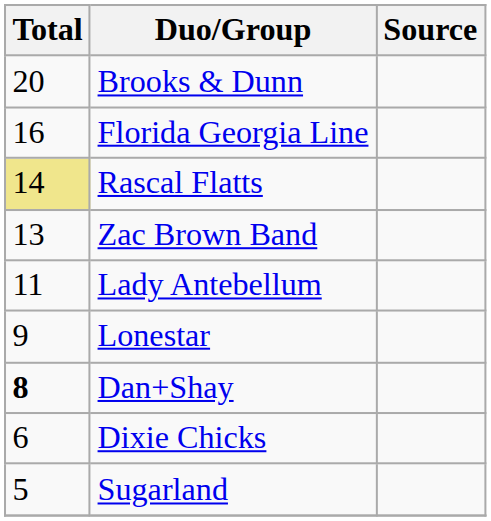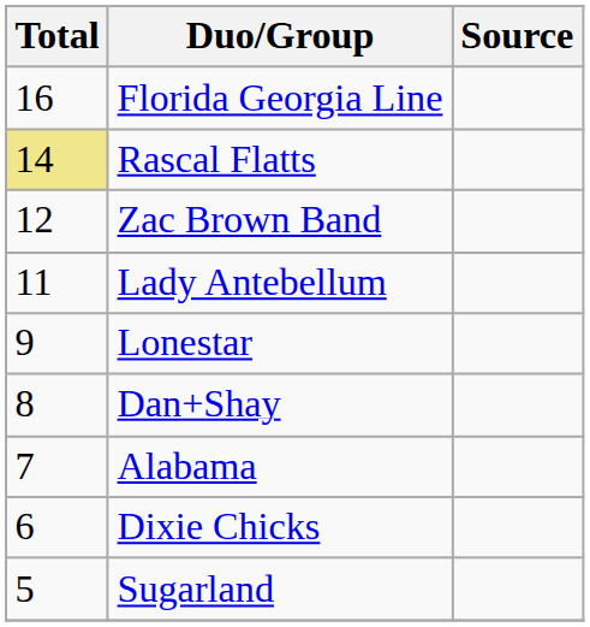 <table class="wikitable">
 <tr>
 <th>Total</th>
 <th>Duo/Group</th>
 <th>Source</th>
-</tr>
-<tr>
-<td>20</td>
-<td><a href='#'>Brooks & Dunn</a></td>
-<td></td>
 </tr>
 <tr>
 <td>16</td>
 <td><a href='#'>Florida Georgia Line</a></td>
 <td></td>
 </tr>
 <tr>
 <td style="background: khaki;">14</td>
 <td><a href='#'>Rascal Flatts</a></td>
 <td></td>
 </tr>
 <tr>
-<td>13</td>
+<td>12</td>
 <td><a href='#'>Zac Brown Band</a></td>
 <td></td>
 </tr>
 <tr>
 <td>11</td>
 <td><a href='#'>Lady Antebellum</a></td>
 <td></td>
 </tr>
 <tr>
 <td>9</td>
 <td><a href='#'>Lonestar</a></td>
 <td></td>
 </tr>
 <tr>
-<td><strong>8</strong></td>
+<td>8</td>
 <td><a href='#'>Dan+Shay</a></td>
+<td></td>
+</tr>
+<tr>
+<td>7</td>
+<td><a href='#'>Alabama</a></td>
 <td></td>
 </tr>
 <tr>
 <td>6</td>
 <td><a href='#'>Dixie Chicks</a></td>
 <td></td>
 </tr>
 <tr>
 <td>5</td>
 <td><a href='#'>Sugarland</a></td>
 <td></td>
 </tr>
 <tr>
 </tr>
 </table>
